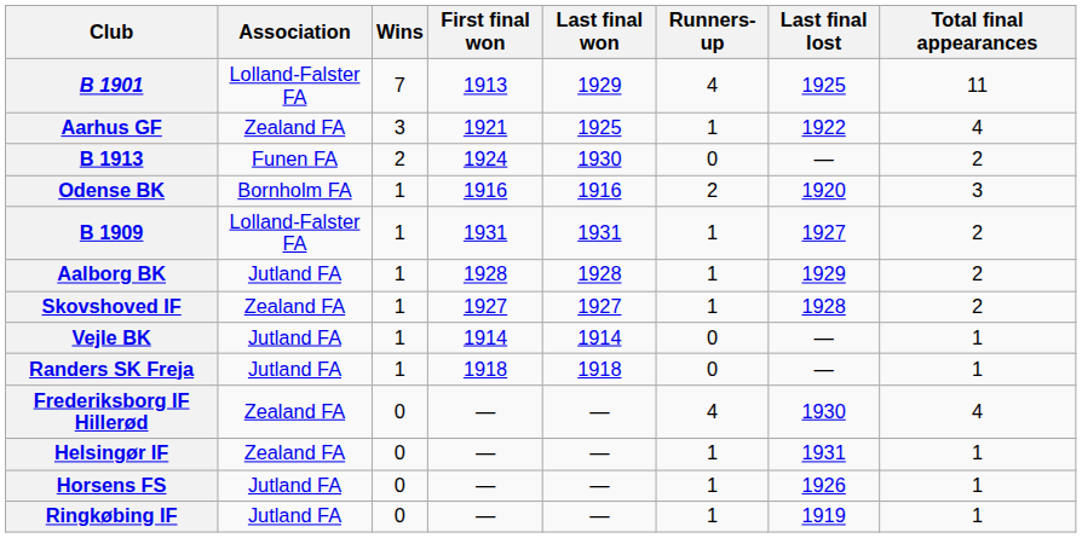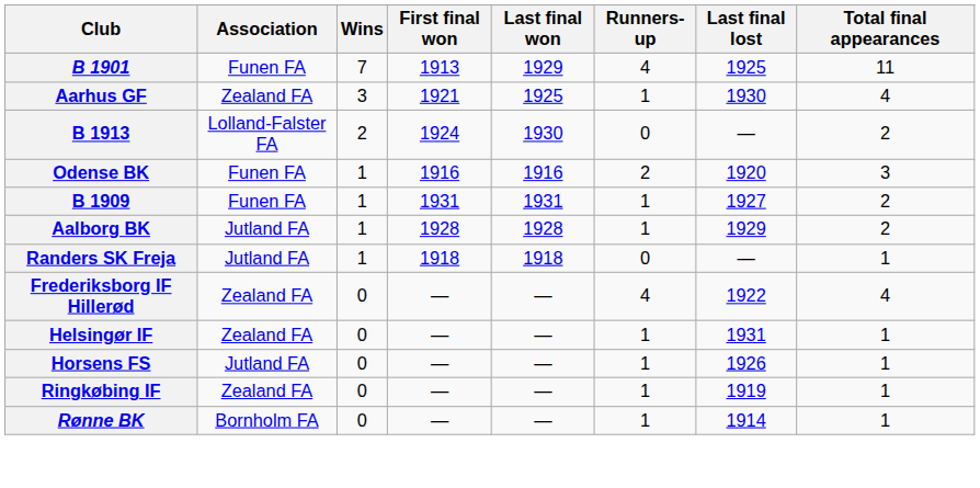 <table class="wikitable sortable plainrowheaders" style="text-align:center">
 <tr>
 <th scope="col">Club</th>
 <th scope="col">Association</th>
 <th scope="col">Wins</th>
 <th scope="col">First final won</th>
 <th scope="col">Last final won</th>
 <th scope="col">Runners-up</th>
 <th scope="col">Last final lost</th>
 <th>Total final appearances</th>
 </tr>
 <tr>
 <th scope="row"><em><a href='#'>B 1901</a></em></th>
-<td><a href='#'>Lolland-Falster FA</a></td>
+<td><a href='#'>Funen FA</a></td>
 <td>7</td>
 <td><a href='#'>1913</a></td>
 <td><a href='#'>1929</a></td>
 <td>4</td>
 <td><a href='#'>1925</a></td>
 <td>11</td>
 </tr>
 <tr>
 <th scope="row"><a href='#'>Aarhus GF</a></th>
 <td><a href='#'>Zealand FA</a></td>
 <td>3</td>
 <td><a href='#'>1921</a></td>
 <td><a href='#'>1925</a></td>
 <td>1</td>
-<td><a href='#'>1922</a></td>
+<td><a href='#'>1930</a></td>
 <td>4</td>
 </tr>
 <tr>
 <th scope="row"><a href='#'>B 1913</a></th>
-<td><a href='#'>Funen FA</a></td>
+<td><a href='#'>Lolland-Falster FA</a></td>
 <td>2</td>
 <td><a href='#'>1924</a></td>
 <td><a href='#'>1930</a></td>
 <td>0</td>
 <td>—</td>
 <td>2</td>
 </tr>
 <tr>
 <th scope="row"><a href='#'>Odense BK</a></th>
-<td><a href='#'>Bornholm FA</a></td>
+<td><a href='#'>Funen FA</a></td>
 <td>1</td>
 <td><a href='#'>1916</a></td>
 <td><a href='#'>1916</a></td>
 <td>2</td>
 <td><a href='#'>1920</a></td>
 <td>3</td>
 </tr>
 <tr>
 <th scope="row"><a href='#'>B 1909</a></th>
-<td><a href='#'>Lolland-Falster FA</a></td>
+<td><a href='#'>Funen FA</a></td>
 <td>1</td>
 <td><a href='#'>1931</a></td>
 <td><a href='#'>1931</a></td>
 <td>1</td>
 <td><a href='#'>1927</a></td>
 <td>2</td>
 </tr>
 <tr>
 <th scope="row"><a href='#'>Aalborg BK</a></th>
 <td><a href='#'>Jutland FA</a></td>
 <td>1</td>
 <td><a href='#'>1928</a></td>
 <td><a href='#'>1928</a></td>
 <td>1</td>
 <td><a href='#'>1929</a></td>
 <td>2</td>
 </tr>
 <tr>
-<th scope="row"><a href='#'>Skovshoved IF</a></th>
-<td><a href='#'>Zealand FA</a></td>
-<td>1</td>
-<td><a href='#'>1927</a></td>
-<td><a href='#'>1927</a></td>
-<td>1</td>
-<td><a href='#'>1928</a></td>
-<td>2</td>
-</tr>
-<tr>
-<th scope="row"><a href='#'>Vejle BK</a></th>
-<td><a href='#'>Jutland FA</a></td>
-<td>1</td>
-<td><a href='#'>1914</a></td>
-<td><a href='#'>1914</a></td>
-<td>0</td>
-<td>—</td>
-<td>1</td>
-</tr>
-<tr>
 <th scope="row"><a href='#'>Randers SK Freja</a></th>
 <td><a href='#'>Jutland FA</a></td>
 <td>1</td>
 <td><a href='#'>1918</a></td>
 <td><a href='#'>1918</a></td>
 <td>0</td>
 <td>—</td>
 <td>1</td>
 </tr>
 <tr>
 <th scope="row"><a href='#'>Frederiksborg IF Hillerød</a></th>
 <td><a href='#'>Zealand FA</a></td>
 <td>0</td>
 <td>—</td>
 <td>—</td>
 <td>4</td>
-<td><a href='#'>1930</a></td>
+<td><a href='#'>1922</a></td>
 <td>4</td>
 </tr>
 <tr>
 <th scope="row"><a href='#'>Helsingør IF</a></th>
 <td><a href='#'>Zealand FA</a></td>
 <td>0</td>
 <td>—</td>
 <td>—</td>
 <td>1</td>
 <td><a href='#'>1931</a></td>
 <td>1</td>
 </tr>
 <tr>
 <th scope="row"><a href='#'>Horsens FS</a></th>
 <td><a href='#'>Jutland FA</a></td>
 <td>0</td>
 <td>—</td>
 <td>—</td>
 <td>1</td>
 <td><a href='#'>1926</a></td>
 <td>1</td>
 </tr>
 <tr>
 <th scope="row"><a href='#'>Ringkøbing IF</a></th>
-<td><a href='#'>Jutland FA</a></td>
+<td><a href='#'>Zealand FA</a></td>
 <td>0</td>
 <td>—</td>
 <td>—</td>
 <td>1</td>
 <td><a href='#'>1919</a></td>
 <td>1</td>
 </tr>
+<tr>
+<th scope="row"><em><a href='#'>Rønne BK</a></em></th>
+<td><a href='#'>Bornholm FA</a></td>
+<td>0</td>
+<td>—</td>
+<td>—</td>
+<td>1</td>
+<td><a href='#'>1914</a></td>
+<td>1</td>
+</tr>
 </table>
